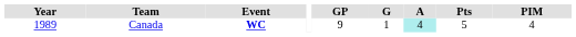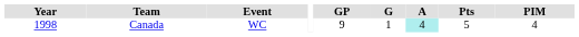 <table border="0" cellpadding="1" cellspacing="0" style="text-align:center; width:50em">
 <tr bgcolor="#e0e0e0">
 <th>Year</th>
 <th>Team</th>
 <th>Event</th>
 <th rowspan="99" bgcolor="#ffffff"></th>
 <th>GP</th>
 <th>G</th>
 <th>A</th>
 <th>Pts</th>
 <th>PIM</th>
 </tr>
 <tr>
-<td><a href='#'>1989</a></td>
+<td><a href='#'>1998</a></td>
 <td><a href='#'>Canada</a></td>
-<td><strong><a href='#'>WC</a></strong></td>
+<td><a href='#'>WC</a></td>
 <td>9</td>
 <td>1</td>
 <td style="background: paleturquoise;">4</td>
 <td>5</td>
 <td>4</td>
 </tr>
 </table>
